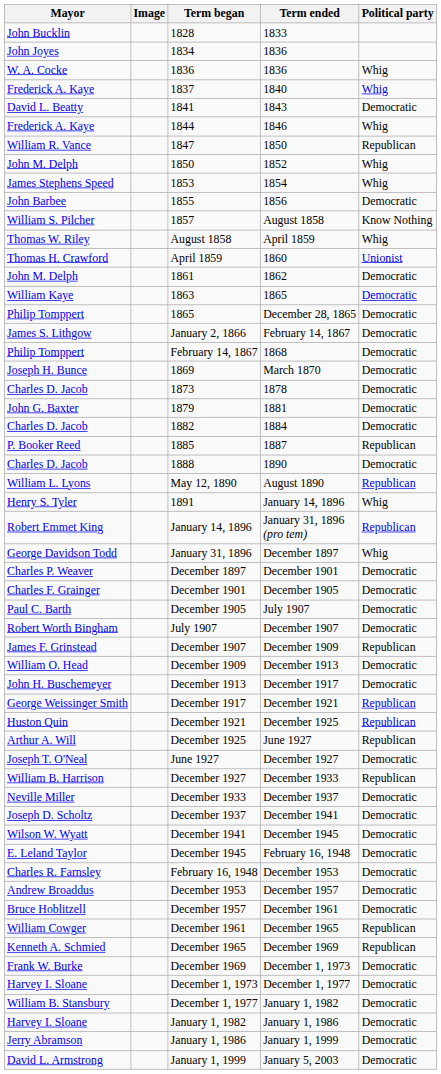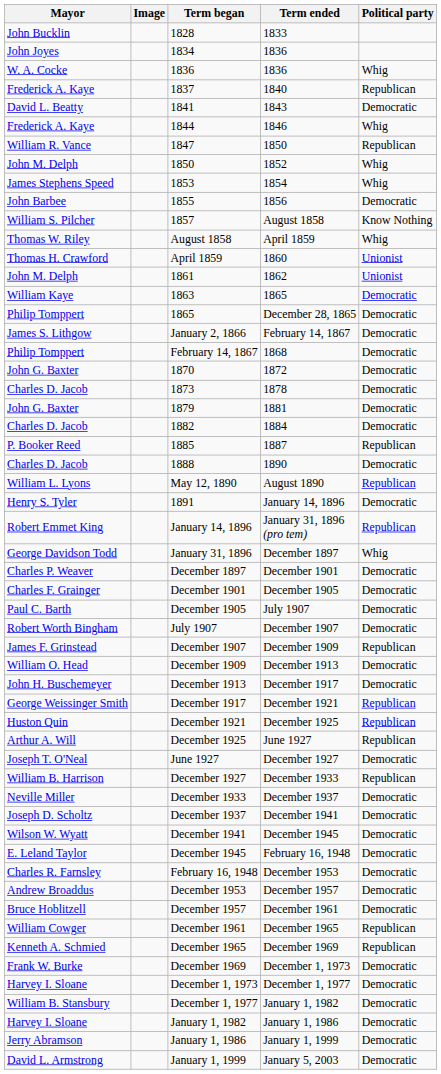 <table class="wikitable" border="1">
 <tr>
 <th>Mayor</th>
 <th>Image</th>
 <th>Term began</th>
 <th>Term ended</th>
 <th>Political party</th>
 </tr>
 <tr>
 <td><a href='#'>John Bucklin</a></td>
 <td></td>
 <td>1828</td>
 <td>1833</td>
 <td></td>
 </tr>
 <tr>
 <td><a href='#'>John Joyes</a></td>
 <td></td>
 <td>1834</td>
 <td>1836</td>
 <td></td>
 </tr>
 <tr>
 <td><a href='#'>W. A. Cocke</a></td>
 <td></td>
 <td>1836</td>
 <td>1836</td>
 <td>Whig</td>
 </tr>
 <tr>
 <td><a href='#'>Frederick A. Kaye</a></td>
 <td></td>
 <td>1837</td>
 <td>1840</td>
-<td><a href='#'>Whig</a></td>
+<td>Republican</td>
 </tr>
 <tr>
 <td><a href='#'>David L. Beatty</a></td>
 <td></td>
 <td>1841</td>
 <td>1843</td>
 <td>Democratic</td>
 </tr>
 <tr>
 <td><a href='#'>Frederick A. Kaye</a></td>
 <td></td>
 <td>1844</td>
 <td>1846</td>
 <td>Whig</td>
 </tr>
 <tr>
 <td><a href='#'>William R. Vance</a></td>
 <td></td>
 <td>1847</td>
 <td>1850</td>
 <td>Republican</td>
 </tr>
 <tr>
 <td><a href='#'>John M. Delph</a></td>
 <td></td>
 <td>1850</td>
 <td>1852</td>
 <td>Whig</td>
 </tr>
 <tr>
 <td><a href='#'>James Stephens Speed</a></td>
 <td></td>
 <td>1853</td>
 <td>1854</td>
 <td>Whig</td>
 </tr>
 <tr>
 <td><a href='#'>John Barbee</a></td>
 <td></td>
 <td>1855</td>
 <td>1856</td>
 <td>Democratic</td>
 </tr>
 <tr>
 <td><a href='#'>William S. Pilcher</a></td>
 <td></td>
 <td>1857</td>
 <td>August 1858</td>
 <td>Know Nothing</td>
 </tr>
 <tr>
 <td><a href='#'>Thomas W. Riley</a></td>
 <td></td>
 <td>August 1858</td>
 <td>April 1859</td>
 <td>Whig</td>
 </tr>
 <tr>
 <td><a href='#'>Thomas H. Crawford</a></td>
 <td></td>
 <td>April 1859</td>
 <td>1860</td>
 <td><a href='#'>Unionist</a></td>
 </tr>
 <tr>
 <td><a href='#'>John M. Delph</a></td>
 <td></td>
 <td>1861</td>
 <td>1862</td>
-<td>Democratic</td>
+<td><a href='#'>Unionist</a></td>
 </tr>
 <tr>
 <td><a href='#'>William Kaye</a></td>
 <td></td>
 <td>1863</td>
 <td>1865</td>
 <td><a href='#'>Democratic</a></td>
 </tr>
 <tr>
 <td><a href='#'>Philip Tomppert</a></td>
 <td></td>
 <td>1865</td>
 <td>December 28, 1865</td>
 <td>Democratic</td>
 </tr>
 <tr>
 <td><a href='#'>James S. Lithgow</a></td>
 <td></td>
 <td>January 2, 1866</td>
 <td>February 14, 1867</td>
 <td>Democratic</td>
 </tr>
 <tr>
 <td><a href='#'>Philip Tomppert</a></td>
 <td></td>
 <td>February 14, 1867</td>
 <td>1868</td>
 <td>Democratic</td>
 </tr>
 <tr>
-<td><a href='#'>Joseph H. Bunce</a></td>
+<td><a href='#'>John G. Baxter</a></td>
 <td></td>
-<td>1869</td>
-<td>March 1870</td>
+<td>1870</td>
+<td>1872</td>
 <td>Democratic</td>
 </tr>
 <tr>
 <td><a href='#'>Charles D. Jacob</a></td>
 <td></td>
 <td>1873</td>
 <td>1878</td>
 <td>Democratic</td>
 </tr>
 <tr>
 <td><a href='#'>John G. Baxter</a></td>
 <td></td>
 <td>1879</td>
 <td>1881</td>
 <td>Democratic</td>
 </tr>
 <tr>
 <td><a href='#'>Charles D. Jacob</a></td>
 <td></td>
 <td>1882</td>
 <td>1884</td>
 <td>Democratic</td>
 </tr>
 <tr>
 <td><a href='#'>P. Booker Reed</a></td>
 <td></td>
 <td>1885</td>
 <td>1887</td>
 <td>Republican</td>
 </tr>
 <tr>
 <td><a href='#'>Charles D. Jacob</a></td>
 <td></td>
 <td>1888</td>
 <td>1890</td>
 <td>Democratic</td>
 </tr>
 <tr>
 <td><a href='#'>William L. Lyons</a></td>
 <td></td>
 <td>May 12, 1890</td>
 <td>August 1890</td>
 <td><a href='#'>Republican</a></td>
 </tr>
 <tr>
 <td><a href='#'>Henry S. Tyler</a></td>
 <td></td>
 <td>1891</td>
 <td>January 14, 1896</td>
-<td>Whig</td>
+<td>Democratic</td>
 </tr>
 <tr>
 <td><a href='#'>Robert Emmet King</a></td>
 <td></td>
 <td>January 14, 1896</td>
 <td>January 31, 1896<br><em>(pro tem)</em></td>
 <td><a href='#'>Republican</a></td>
 </tr>
 <tr>
 <td><a href='#'>George Davidson Todd</a></td>
 <td></td>
 <td>January 31, 1896</td>
 <td>December 1897</td>
 <td>Whig</td>
 </tr>
 <tr>
 <td><a href='#'>Charles P. Weaver</a></td>
 <td></td>
 <td>December 1897</td>
 <td>December 1901</td>
 <td>Democratic</td>
 </tr>
 <tr>
 <td><a href='#'>Charles F. Grainger</a></td>
 <td></td>
 <td>December 1901</td>
 <td>December 1905</td>
 <td>Democratic</td>
 </tr>
 <tr>
 <td><a href='#'>Paul C. Barth</a></td>
 <td></td>
 <td>December 1905</td>
 <td>July 1907</td>
 <td>Democratic</td>
 </tr>
 <tr>
 <td><a href='#'>Robert Worth Bingham</a></td>
 <td></td>
 <td>July 1907</td>
 <td>December 1907</td>
 <td>Democratic</td>
 </tr>
 <tr>
 <td><a href='#'>James F. Grinstead</a></td>
 <td></td>
 <td>December 1907</td>
 <td>December 1909</td>
 <td>Republican</td>
 </tr>
 <tr>
 <td><a href='#'>William O. Head</a></td>
 <td></td>
 <td>December 1909</td>
 <td>December 1913</td>
 <td>Democratic</td>
 </tr>
 <tr>
 <td><a href='#'>John H. Buschemeyer</a></td>
 <td></td>
 <td>December 1913</td>
 <td>December 1917</td>
 <td>Democratic</td>
 </tr>
 <tr>
 <td><a href='#'>George Weissinger Smith</a></td>
 <td></td>
 <td>December 1917</td>
 <td>December 1921</td>
 <td><a href='#'>Republican</a></td>
 </tr>
 <tr>
 <td><a href='#'>Huston Quin</a></td>
 <td></td>
 <td>December 1921</td>
 <td>December 1925</td>
 <td><a href='#'>Republican</a></td>
 </tr>
 <tr>
 <td><a href='#'>Arthur A. Will</a></td>
 <td></td>
 <td>December 1925</td>
 <td>June 1927</td>
 <td>Republican</td>
 </tr>
 <tr>
 <td><a href='#'>Joseph T. O'Neal</a></td>
 <td></td>
 <td>June 1927</td>
 <td>December 1927</td>
 <td>Democratic</td>
 </tr>
 <tr>
 <td><a href='#'>William B. Harrison</a></td>
 <td></td>
 <td>December 1927</td>
 <td>December 1933</td>
 <td>Republican</td>
 </tr>
 <tr>
 <td><a href='#'>Neville Miller</a></td>
 <td></td>
 <td>December 1933</td>
 <td>December 1937</td>
 <td>Democratic</td>
 </tr>
 <tr>
 <td><a href='#'>Joseph D. Scholtz</a></td>
 <td></td>
 <td>December 1937</td>
 <td>December 1941</td>
 <td>Democratic</td>
 </tr>
 <tr>
 <td><a href='#'>Wilson W. Wyatt</a></td>
 <td></td>
 <td>December 1941</td>
 <td>December 1945</td>
 <td>Democratic</td>
 </tr>
 <tr>
 <td><a href='#'>E. Leland Taylor</a></td>
 <td></td>
 <td>December 1945</td>
 <td>February 16, 1948</td>
 <td>Democratic</td>
 </tr>
 <tr>
 <td><a href='#'>Charles R. Farnsley</a></td>
 <td></td>
 <td>February 16, 1948</td>
 <td>December 1953</td>
 <td>Democratic</td>
 </tr>
 <tr>
 <td><a href='#'>Andrew Broaddus</a></td>
 <td></td>
 <td>December 1953</td>
 <td>December 1957</td>
 <td>Democratic</td>
 </tr>
 <tr>
 <td><a href='#'>Bruce Hoblitzell</a></td>
 <td></td>
 <td>December 1957</td>
 <td>December 1961</td>
 <td>Democratic</td>
 </tr>
 <tr>
 <td><a href='#'>William Cowger</a></td>
 <td></td>
 <td>December 1961</td>
 <td>December 1965</td>
 <td>Republican</td>
 </tr>
 <tr>
 <td><a href='#'>Kenneth A. Schmied</a></td>
 <td></td>
 <td>December 1965</td>
 <td>December 1969</td>
 <td>Republican</td>
 </tr>
 <tr>
 <td><a href='#'>Frank W. Burke</a></td>
 <td></td>
 <td>December 1969</td>
 <td>December 1, 1973</td>
 <td>Democratic</td>
 </tr>
 <tr>
 <td><a href='#'>Harvey I. Sloane</a></td>
 <td></td>
 <td>December 1, 1973</td>
 <td>December 1, 1977</td>
 <td>Democratic</td>
 </tr>
 <tr>
 <td><a href='#'>William B. Stansbury</a></td>
 <td></td>
 <td>December 1, 1977</td>
 <td>January 1, 1982</td>
 <td>Democratic</td>
 </tr>
 <tr>
 <td><a href='#'>Harvey I. Sloane</a></td>
 <td></td>
 <td>January 1, 1982</td>
 <td>January 1, 1986</td>
 <td>Democratic</td>
 </tr>
 <tr>
 <td><a href='#'>Jerry Abramson</a></td>
 <td></td>
 <td>January 1, 1986</td>
 <td>January 1, 1999</td>
 <td>Democratic</td>
 </tr>
 <tr>
 <td><a href='#'>David L. Armstrong</a></td>
 <td></td>
 <td>January 1, 1999</td>
 <td>January 5, 2003</td>
 <td>Democratic</td>
 </tr>
 </table>
